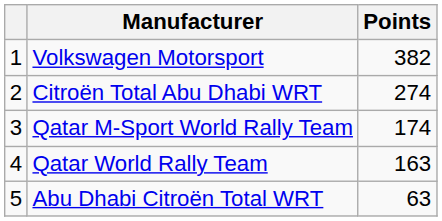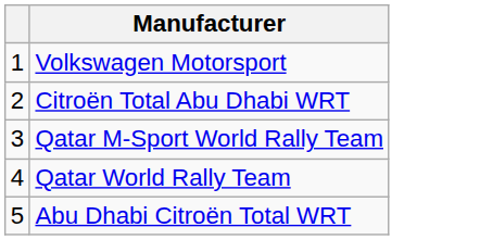 <table class="wikitable">
 <tr>
 <th></th>
 <th>Manufacturer</th>
-<th>Points</th>
 </tr>
 <tr>
 <td>1</td>
 <td> <a href='#'>Volkswagen Motorsport</a></td>
-<td align="right">382</td>
 </tr>
 <tr>
 <td>2</td>
 <td> <a href='#'>Citroën Total Abu Dhabi WRT</a></td>
-<td align="right">274</td>
 </tr>
 <tr>
 <td>3</td>
 <td> <a href='#'>Qatar M-Sport World Rally Team</a></td>
-<td align="right">174</td>
 </tr>
 <tr>
 <td>4</td>
 <td> <a href='#'>Qatar World Rally Team</a></td>
-<td align="right">163</td>
 </tr>
 <tr>
 <td>5</td>
 <td> <a href='#'>Abu Dhabi Citroën Total WRT</a></td>
-<td align="right">63</td>
 </tr>
 </table>
